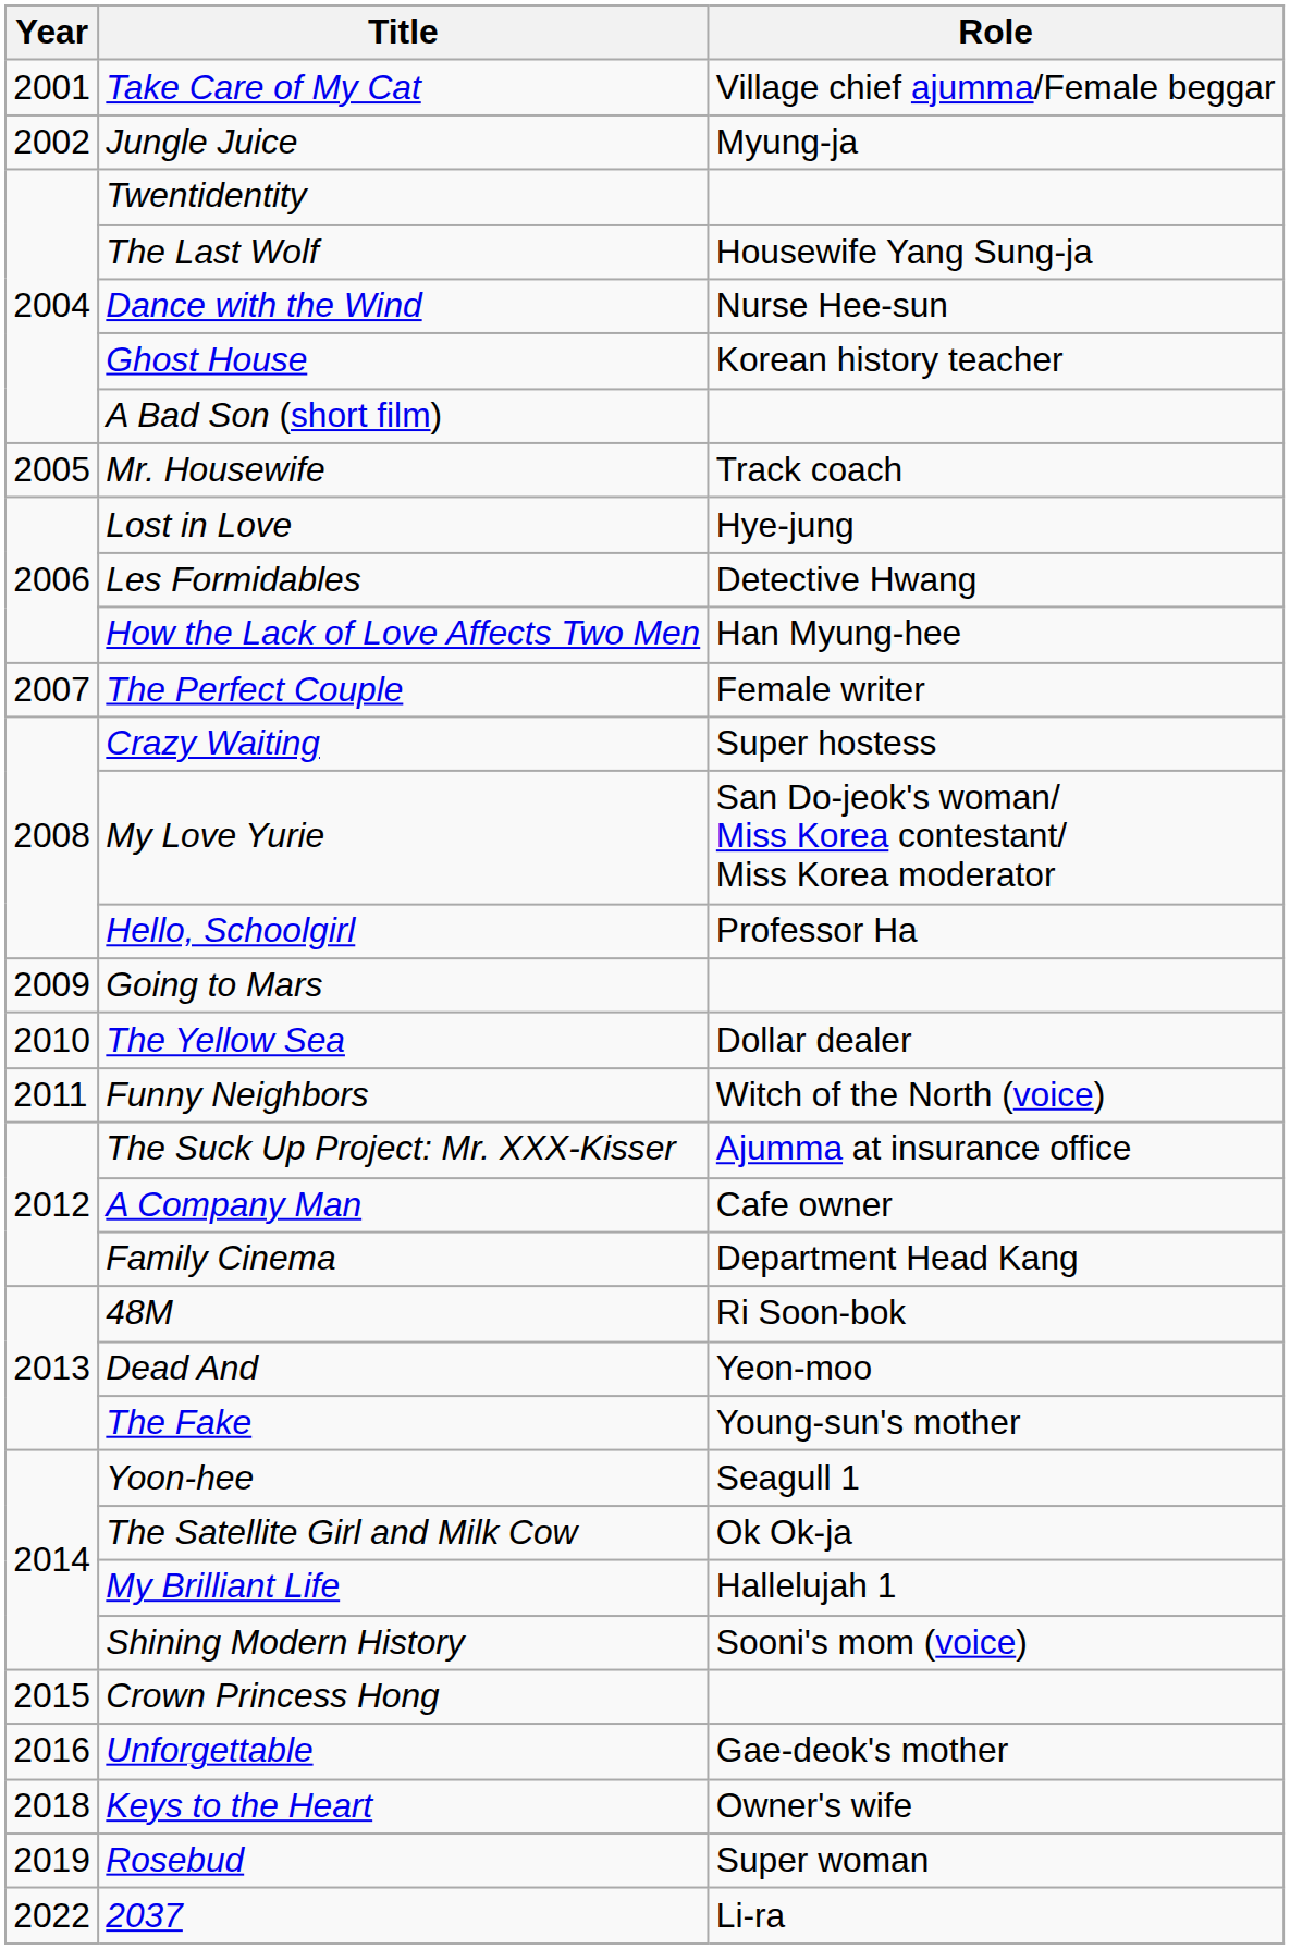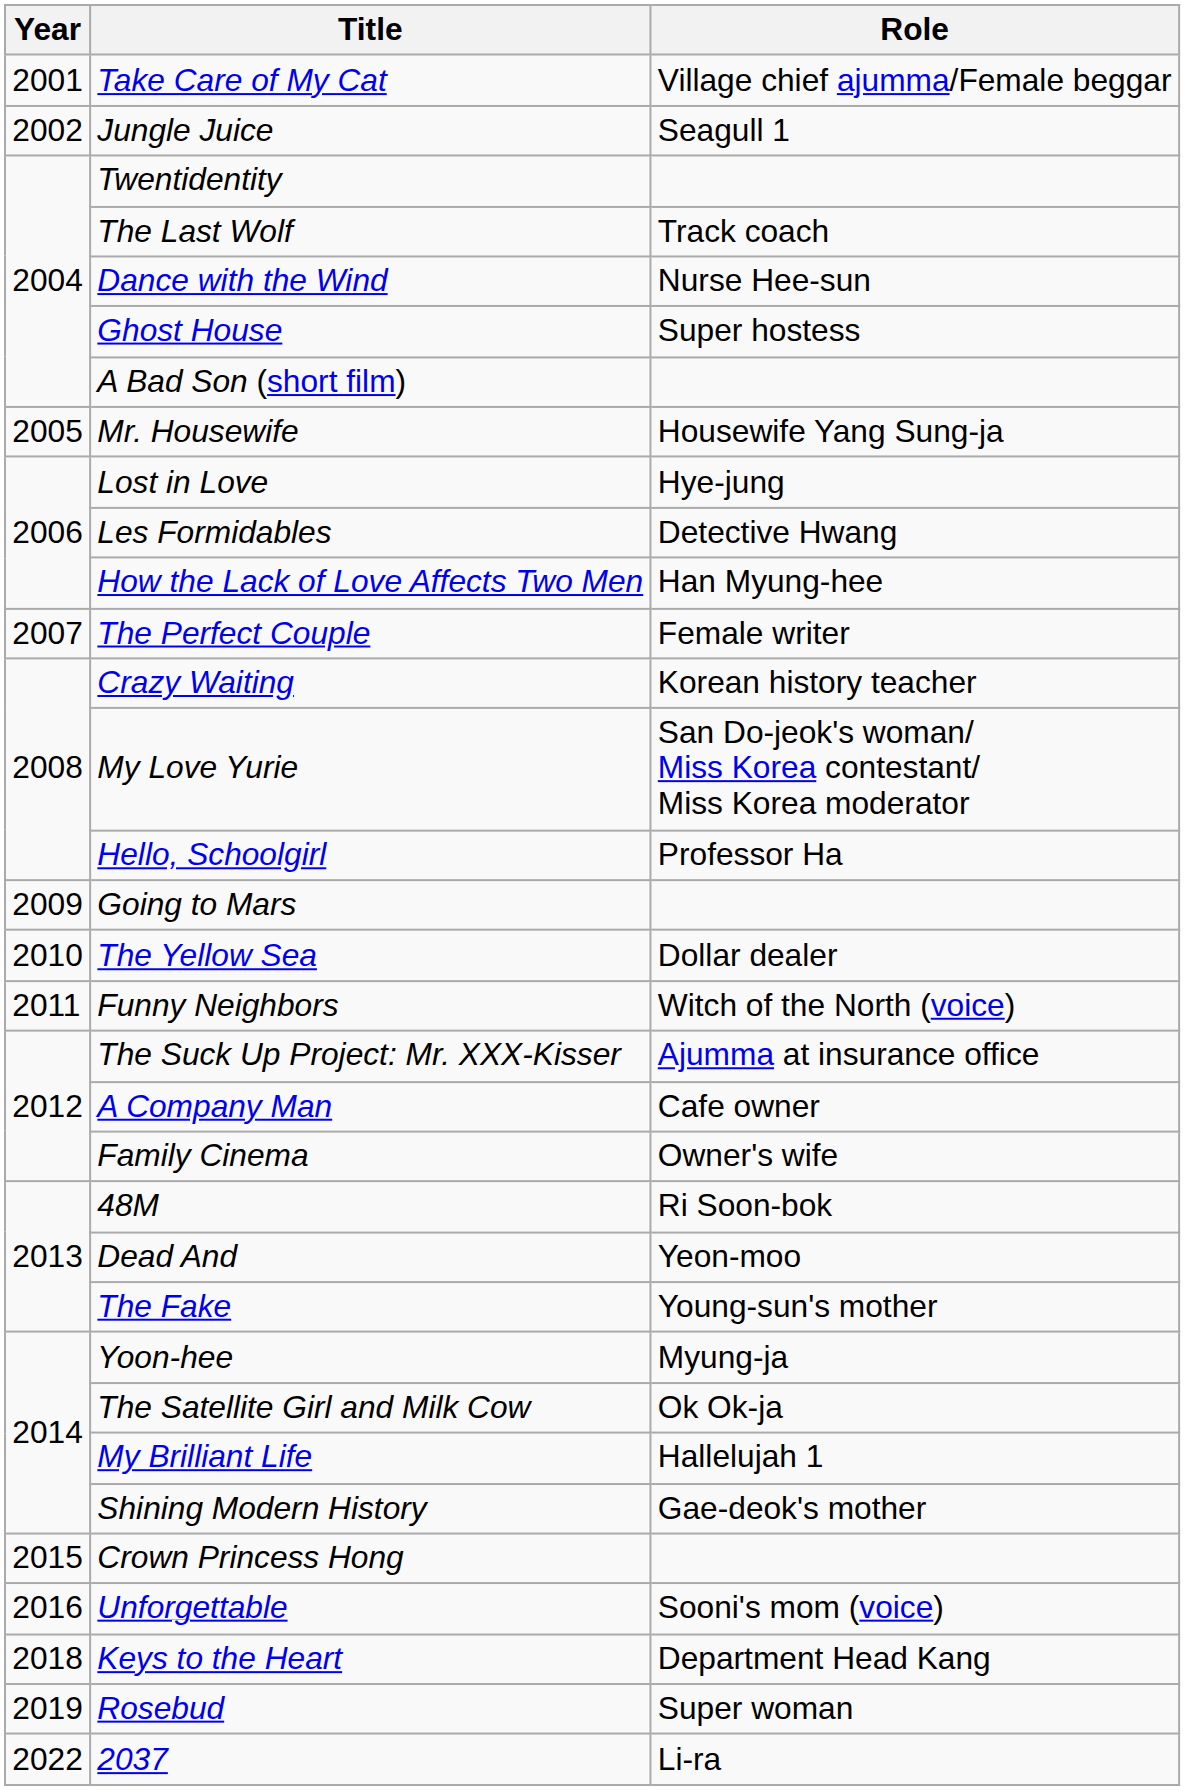 <table class="wikitable sortable">
 <tr>
 <th>Year</th>
 <th>Title</th>
 <th>Role</th>
 </tr>
 <tr>
 <td>2001</td>
 <td><em><a href='#'>Take Care of My Cat</a></em></td>
 <td>Village chief <a href='#'>ajumma</a>/Female beggar</td>
 </tr>
 <tr>
 <td>2002</td>
 <td><em>Jungle Juice</em></td>
-<td>Myung-ja</td>
+<td>Seagull 1</td>
 </tr>
 <tr>
 <td rowspan=5>2004</td>
 <td><em>Twentidentity</em></td>
 <td></td>
 </tr>
 <tr>
 <td><em>The Last Wolf</em></td>
-<td>Housewife Yang Sung-ja</td>
+<td>Track coach</td>
 </tr>
 <tr>
 <td><em><a href='#'>Dance with the Wind</a></em></td>
 <td>Nurse Hee-sun</td>
 </tr>
 <tr>
 <td><em><a href='#'>Ghost House</a></em></td>
-<td>Korean history teacher</td>
+<td>Super hostess</td>
 </tr>
 <tr>
 <td><em>A Bad Son</em> (<a href='#'>short film</a>)</td>
 <td></td>
 </tr>
 <tr>
 <td>2005</td>
 <td><em>Mr. Housewife</em></td>
-<td>Track coach</td>
+<td>Housewife Yang Sung-ja</td>
 </tr>
 <tr>
 <td rowspan=3>2006</td>
 <td><em>Lost in Love</em></td>
 <td>Hye-jung</td>
 </tr>
 <tr>
 <td><em>Les Formidables</em></td>
 <td>Detective Hwang</td>
 </tr>
 <tr>
 <td><em><a href='#'>How the Lack of Love Affects Two Men</a></em></td>
 <td>Han Myung-hee</td>
 </tr>
 <tr>
 <td>2007</td>
 <td><em><a href='#'>The Perfect Couple</a></em></td>
 <td>Female writer</td>
 </tr>
 <tr>
 <td rowspan=3>2008</td>
 <td><em><a href='#'>Crazy Waiting</a></em></td>
-<td>Super hostess</td>
+<td>Korean history teacher</td>
 </tr>
 <tr>
 <td><em>My Love Yurie</em></td>
 <td>San Do-jeok's woman/<br><a href='#'>Miss Korea</a> contestant/<br>Miss Korea moderator</td>
 </tr>
 <tr>
 <td><em><a href='#'>Hello, Schoolgirl</a></em></td>
 <td>Professor Ha</td>
 </tr>
 <tr>
 <td>2009</td>
 <td><em>Going to Mars</em></td>
 <td></td>
 </tr>
 <tr>
 <td>2010</td>
 <td><em><a href='#'>The Yellow Sea</a></em></td>
 <td>Dollar dealer</td>
 </tr>
 <tr>
 <td>2011</td>
 <td><em>Funny Neighbors</em></td>
 <td>Witch of the North (<a href='#'>voice</a>)</td>
 </tr>
 <tr>
 <td rowspan=3>2012</td>
 <td><em>The Suck Up Project: Mr. XXX-Kisser</em></td>
 <td><a href='#'>Ajumma</a> at insurance office</td>
 </tr>
 <tr>
 <td><em><a href='#'>A Company Man</a></em></td>
 <td>Cafe owner</td>
 </tr>
 <tr>
 <td><em>Family Cinema</em></td>
-<td>Department Head Kang</td>
+<td>Owner's wife</td>
 </tr>
 <tr>
 <td rowspan=3>2013</td>
 <td><em>48M</em></td>
 <td>Ri Soon-bok</td>
 </tr>
 <tr>
 <td><em>Dead And</em></td>
 <td>Yeon-moo</td>
 </tr>
 <tr>
 <td><em><a href='#'>The Fake</a></em></td>
 <td>Young-sun's mother</td>
 </tr>
 <tr>
 <td rowspan=4>2014</td>
 <td><em>Yoon-hee</em></td>
-<td>Seagull 1</td>
+<td>Myung-ja</td>
 </tr>
 <tr>
 <td><em>The Satellite Girl and Milk Cow</em></td>
 <td>Ok Ok-ja</td>
 </tr>
 <tr>
 <td><em><a href='#'>My Brilliant Life</a></em></td>
 <td>Hallelujah 1</td>
 </tr>
 <tr>
 <td><em>Shining Modern History</em></td>
-<td>Sooni's mom (<a href='#'>voice</a>)</td>
+<td>Gae-deok's mother</td>
 </tr>
 <tr>
 <td>2015</td>
 <td><em>Crown Princess Hong</em></td>
 <td></td>
 </tr>
 <tr>
 <td>2016</td>
 <td><em><a href='#'>Unforgettable</a></em></td>
-<td>Gae-deok's mother</td>
+<td>Sooni's mom (<a href='#'>voice</a>)</td>
 </tr>
 <tr>
 <td rowspan=1>2018</td>
 <td><em><a href='#'>Keys to the Heart</a></em></td>
-<td>Owner's wife</td>
+<td>Department Head Kang</td>
 </tr>
 <tr>
 <td rowspan=1>2019</td>
 <td><em><a href='#'>Rosebud</a></em></td>
 <td>Super woman</td>
 </tr>
 <tr>
 <td>2022</td>
 <td><em><a href='#'>2037</a></em></td>
 <td>Li-ra</td>
 </tr>
 </table>
